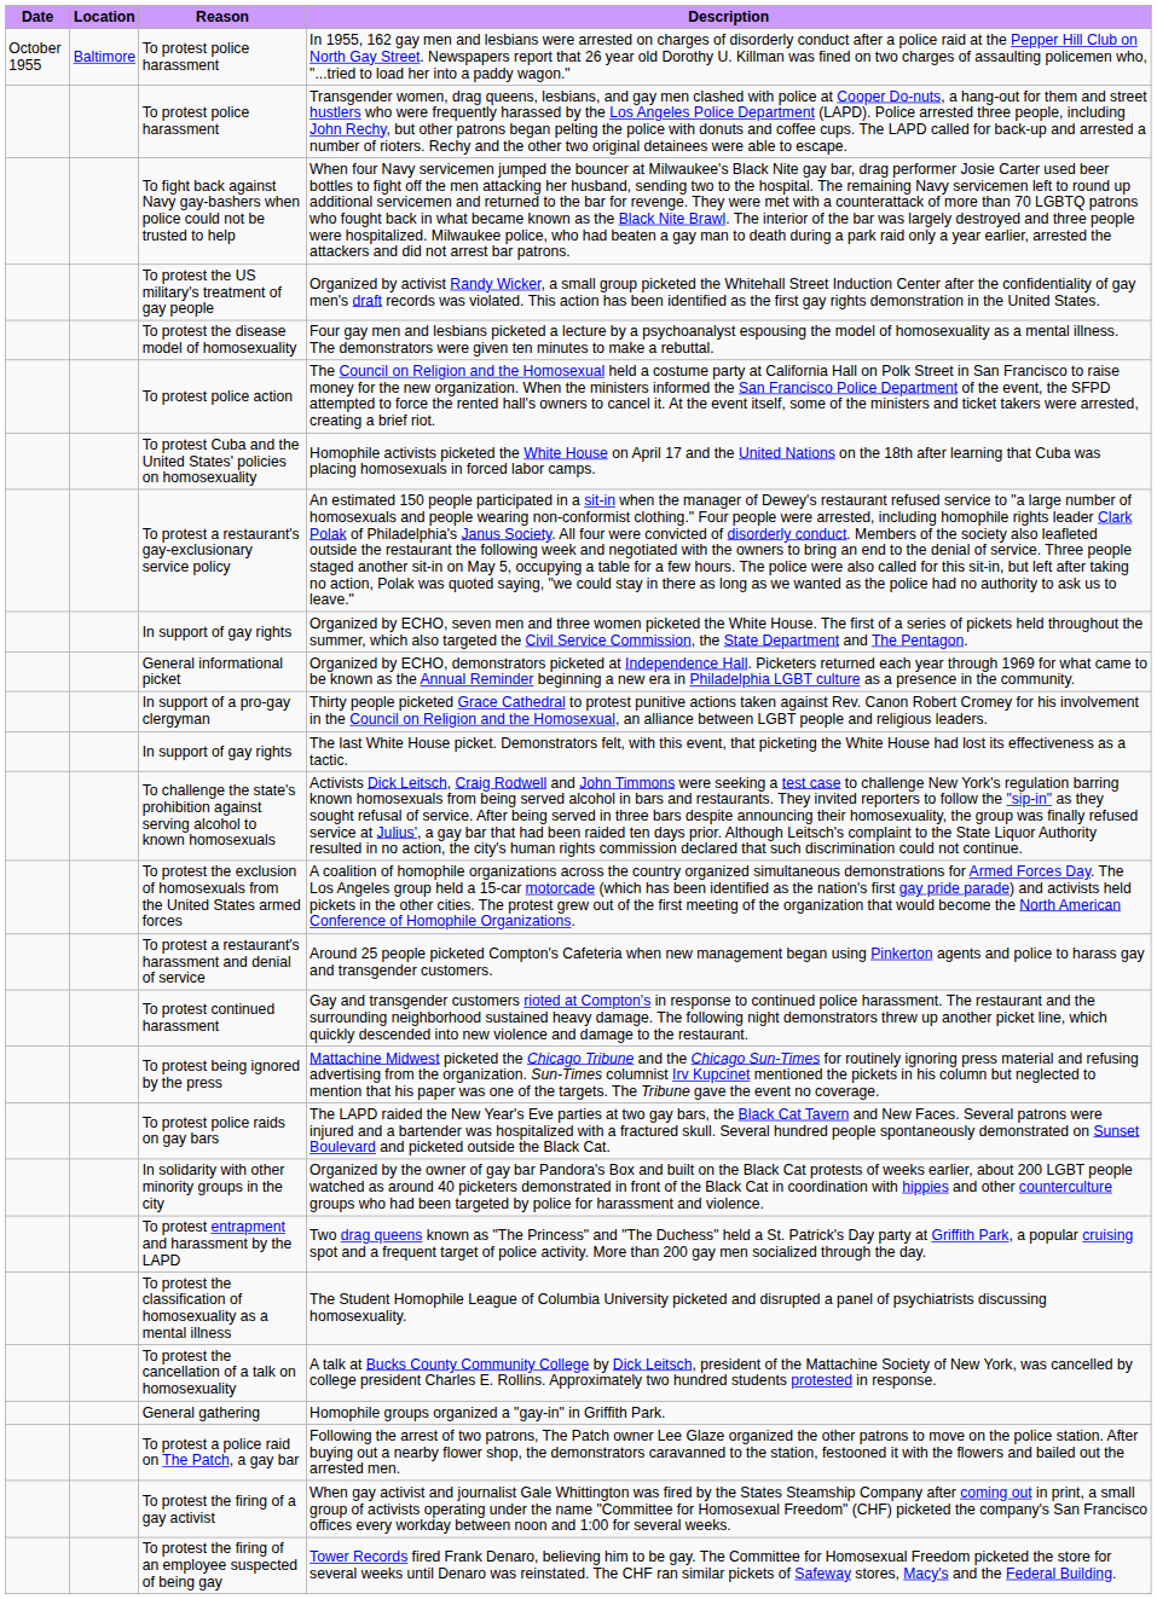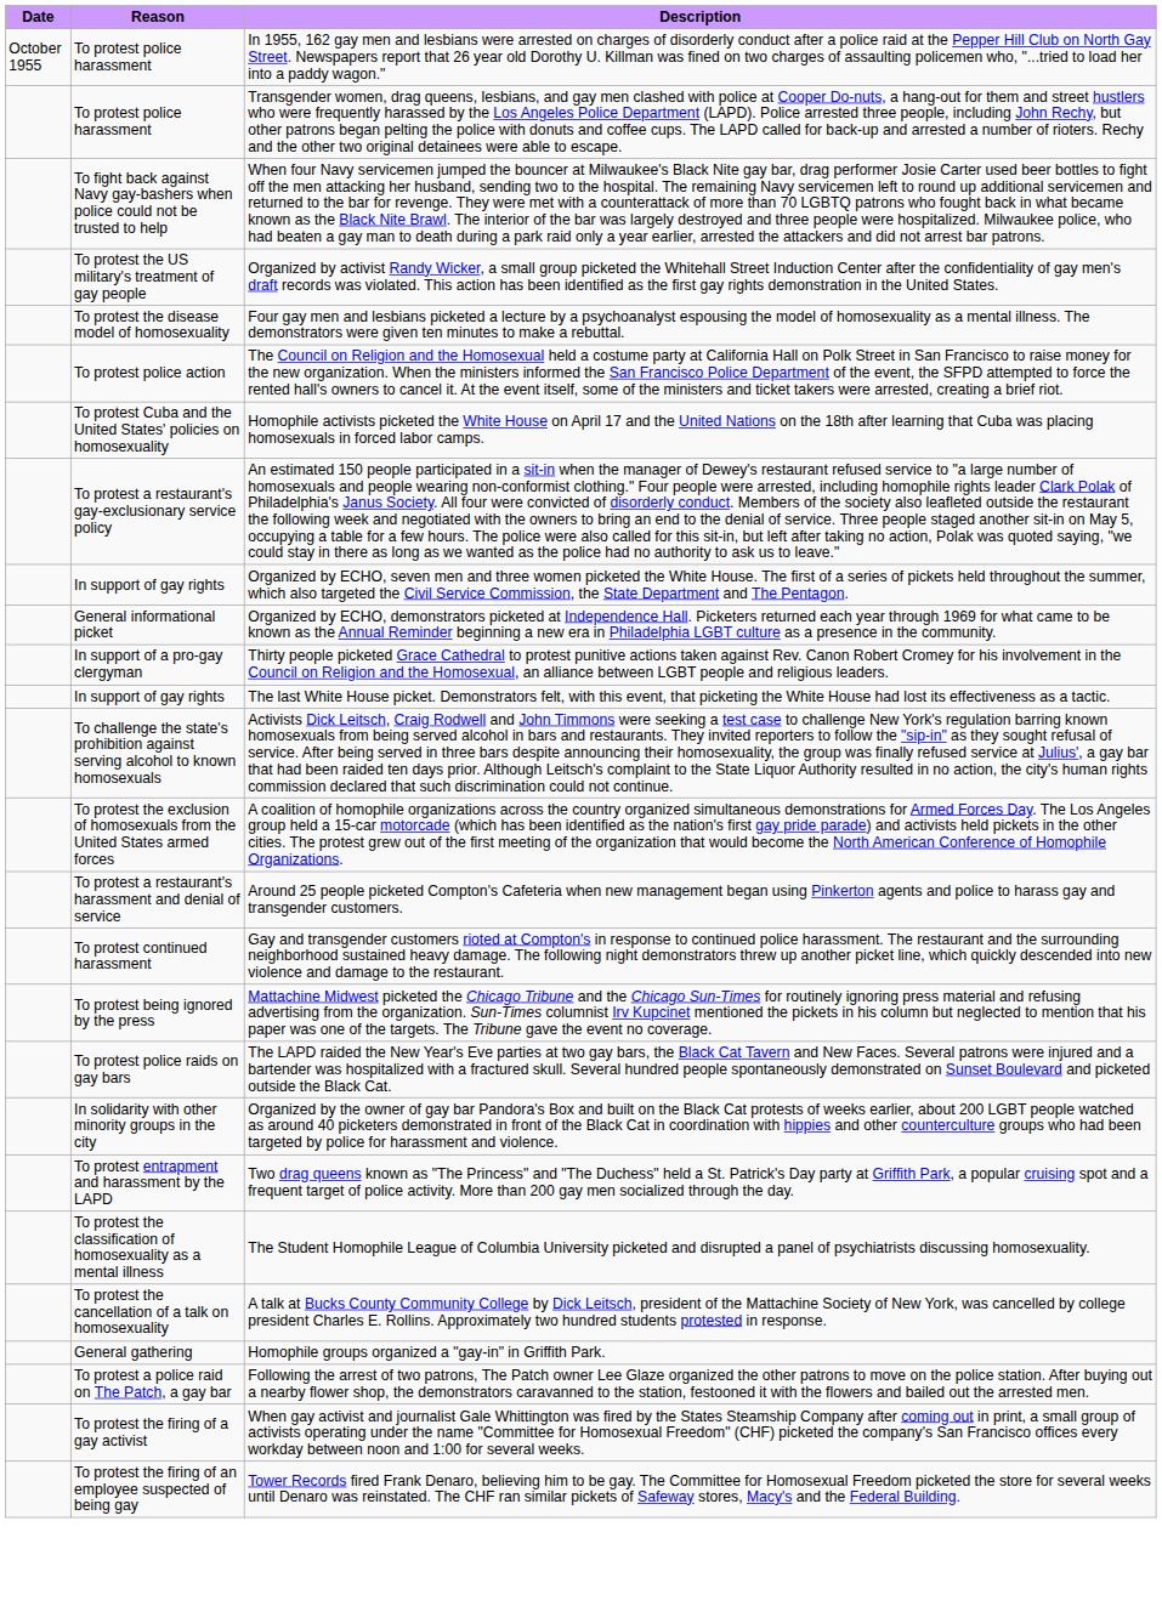 <table class="wikitable sortable">
 <tr>
 <th style="background:#CC99FF; width=40%">Date</th>
-<th style="background:#CC99FF; width=10%">Location</th>
 <th style="background:#CC99FF; width=15%" class="unsortable">Reason</th>
 <th style="background:#CC99FF; width=35%" class="unsortable">Description</th>
 </tr>
 <tr>
 <td>October 1955</td>
-<td><a href='#'>Baltimore</a></td>
 <td>To protest police harassment</td>
 <td>In 1955, 162 gay men and lesbians were arrested on charges of disorderly conduct after a police raid at the <a href='#'>Pepper Hill Club on North Gay Street</a>. Newspapers report that 26 year old Dorothy U. Killman was fined on two charges of assaulting policemen who, "...tried to load her into a paddy wagon."</td>
 </tr>
 <tr>
-<td></td>
 <td></td>
 <td>To protest police harassment</td>
 <td>Transgender women, drag queens, lesbians, and gay men clashed with police at <a href='#'>Cooper Do-nuts</a>, a hang-out for them and street <a href='#'>hustlers</a> who were frequently harassed by the <a href='#'>Los Angeles Police Department</a> (LAPD). Police arrested three people, including <a href='#'>John Rechy</a>, but other patrons began pelting the police with donuts and coffee cups. The LAPD called for back-up and arrested a number of rioters. Rechy and the other two original detainees were able to escape.</td>
 </tr>
 <tr>
 <td></td>
-<td></td>
 <td>To fight back against Navy gay-bashers when police could not be trusted to help</td>
 <td>When four Navy servicemen jumped the bouncer at Milwaukee's Black Nite gay bar, drag performer Josie Carter used beer bottles to fight off the men attacking her husband, sending two to the hospital.  The remaining Navy servicemen left to round up additional servicemen and returned to the bar for revenge.  They were met with a counterattack of more than 70 LGBTQ patrons who fought back in what became known as the <a href='#'>Black Nite Brawl</a>.  The interior of the bar was largely destroyed and three people were hospitalized.  Milwaukee police, who had beaten a gay man to death during a park raid only a year earlier, arrested the attackers and did not arrest bar patrons.</td>
 </tr>
 <tr>
-<td></td>
 <td></td>
 <td>To protest the US military's treatment of gay people</td>
 <td>Organized by activist <a href='#'>Randy Wicker</a>, a small group picketed the Whitehall Street Induction Center after the confidentiality of gay men's <a href='#'>draft</a> records was violated. This action has been identified as the first gay rights demonstration in the United States.</td>
 </tr>
 <tr>
 <td></td>
-<td></td>
 <td>To protest the disease model of homosexuality</td>
 <td>Four gay men and lesbians picketed a lecture by a psychoanalyst espousing the model of homosexuality as a mental illness. The demonstrators were given ten minutes to make a rebuttal.</td>
 </tr>
 <tr>
-<td></td>
 <td></td>
 <td>To protest police action</td>
 <td>The <a href='#'>Council on Religion and the Homosexual</a> held a costume party at California Hall on Polk Street in San Francisco to raise money for the new organization. When the ministers informed the <a href='#'>San Francisco Police Department</a> of the event, the SFPD attempted to force the rented hall's owners to cancel it. At the event itself, some of the ministers and ticket takers were arrested, creating a brief riot.</td>
 </tr>
 <tr>
 <td></td>
-<td></td>
 <td>To protest Cuba and the United States' policies on homosexuality</td>
 <td>Homophile activists picketed the <a href='#'>White House</a> on April 17 and the <a href='#'>United Nations</a> on the 18th after learning that Cuba was placing homosexuals in forced labor camps.</td>
 </tr>
 <tr>
-<td></td>
 <td></td>
 <td>To protest a restaurant's gay-exclusionary service policy</td>
 <td>An estimated 150 people participated in a <a href='#'>sit-in</a> when the manager of Dewey's restaurant refused service to "a large number of homosexuals and people wearing non-conformist clothing." Four people were arrested, including homophile rights leader <a href='#'>Clark Polak</a> of Philadelphia's <a href='#'>Janus Society</a>. All four were convicted of <a href='#'>disorderly conduct</a>. Members of the society also leafleted outside the restaurant the following week and negotiated with the owners to bring an end to the denial of service. Three people staged another sit-in on May 5, occupying a table for a few hours. The police were also called for this sit-in, but left after taking no action, Polak was quoted saying, "we could stay in there as long as we wanted as the police had no authority to ask us to leave."</td>
 </tr>
 <tr>
 <td></td>
-<td></td>
 <td>In support of gay rights</td>
 <td>Organized by ECHO, seven men and three women picketed the White House. The first of a series of pickets held throughout the summer, which also targeted the <a href='#'>Civil Service Commission</a>, the <a href='#'>State Department</a> and <a href='#'>The Pentagon</a>.</td>
 </tr>
 <tr>
-<td></td>
 <td></td>
 <td>General informational picket</td>
 <td>Organized by ECHO, demonstrators picketed at <a href='#'>Independence Hall</a>. Picketers returned each year through 1969 for what came to be known as the <a href='#'>Annual Reminder</a> beginning a new era in <a href='#'>Philadelphia LGBT culture</a> as a presence in the community.</td>
 </tr>
 <tr>
 <td></td>
-<td></td>
 <td>In support of a pro-gay clergyman</td>
 <td>Thirty people picketed <a href='#'>Grace Cathedral</a> to protest punitive actions taken against Rev. Canon Robert Cromey for his involvement in the <a href='#'>Council on Religion and the Homosexual</a>, an alliance between LGBT people and religious leaders.</td>
 </tr>
 <tr>
-<td></td>
 <td></td>
 <td>In support of gay rights</td>
 <td>The last White House picket. Demonstrators felt, with this event, that picketing the White House had lost its effectiveness as a tactic.</td>
 </tr>
 <tr>
 <td></td>
-<td></td>
 <td>To challenge the state's prohibition against serving alcohol to known homosexuals</td>
 <td>Activists <a href='#'>Dick Leitsch</a>, <a href='#'>Craig Rodwell</a> and <a href='#'>John Timmons</a> were seeking a <a href='#'>test case</a> to challenge New York's regulation barring known homosexuals from being served alcohol in bars and restaurants. They invited reporters to follow the <a href='#'>"sip-in"</a> as they sought refusal of service.  After being served in three bars despite announcing their homosexuality, the group was finally refused service at <a href='#'>Julius'</a>, a gay bar that had been raided ten days prior. Although Leitsch's complaint to the State Liquor Authority resulted in no action, the city's human rights commission declared that such discrimination could not continue.</td>
 </tr>
 <tr>
-<td></td>
 <td></td>
 <td>To protest the exclusion of homosexuals from the United States armed forces</td>
 <td>A coalition of homophile organizations across the country organized simultaneous demonstrations for <a href='#'>Armed Forces Day</a>. The Los Angeles group held a 15-car <a href='#'>motorcade</a> (which has been identified as the nation's first <a href='#'>gay pride parade</a>) and activists held pickets in the other cities. The protest grew out of the first meeting of the organization that would become the <a href='#'>North American Conference of Homophile Organizations</a>.</td>
 </tr>
 <tr>
 <td></td>
-<td></td>
 <td>To protest a restaurant's harassment and denial of service</td>
 <td>Around 25 people picketed Compton's Cafeteria when new management began using <a href='#'>Pinkerton</a> agents and police to harass gay and transgender customers.</td>
 </tr>
 <tr>
-<td></td>
 <td></td>
 <td>To protest continued harassment</td>
 <td>Gay and transgender customers <a href='#'>rioted at Compton's</a> in response to continued police harassment. The restaurant and the surrounding neighborhood sustained heavy damage. The following night demonstrators threw up another picket line, which quickly descended into new violence and damage to the restaurant.</td>
 </tr>
 <tr>
 <td></td>
-<td></td>
 <td>To protest being ignored by the press</td>
 <td><a href='#'>Mattachine Midwest</a> picketed the <em><a href='#'>Chicago Tribune</a></em> and the <em><a href='#'>Chicago Sun-Times</a></em> for routinely ignoring press material and refusing advertising from the organization. <em>Sun-Times</em> columnist <a href='#'>Irv Kupcinet</a> mentioned the pickets in his column but neglected to mention that his paper was one of the targets. The <em>Tribune</em> gave the event no coverage.</td>
 </tr>
 <tr>
-<td></td>
 <td></td>
 <td>To protest police raids on gay bars</td>
 <td>The LAPD raided the New Year's Eve parties at two gay bars, the <a href='#'>Black Cat Tavern</a> and New Faces. Several patrons were injured and a bartender was hospitalized with a fractured skull. Several hundred people spontaneously demonstrated on <a href='#'>Sunset Boulevard</a> and picketed outside the Black Cat.</td>
 </tr>
 <tr>
 <td></td>
-<td></td>
 <td>In solidarity with other minority groups in the city</td>
 <td>Organized by the owner of gay bar Pandora's Box and built on the Black Cat protests of weeks earlier, about 200 LGBT people watched as around 40 picketers demonstrated in front of the Black Cat in coordination with <a href='#'>hippies</a> and other <a href='#'>counterculture</a> groups who had been targeted by police for harassment and violence.</td>
 </tr>
 <tr>
-<td></td>
 <td></td>
 <td>To protest <a href='#'>entrapment</a> and harassment by the LAPD</td>
 <td>Two <a href='#'>drag queens</a> known as "The Princess" and "The Duchess" held a St. Patrick's Day party at <a href='#'>Griffith Park</a>, a popular <a href='#'>cruising</a> spot and a frequent target of police activity. More than 200 gay men socialized through the day.</td>
 </tr>
 <tr>
 <td></td>
-<td></td>
 <td>To protest the classification of homosexuality as a mental illness</td>
 <td>The Student Homophile League of Columbia University picketed and disrupted a panel of psychiatrists discussing homosexuality.</td>
 </tr>
 <tr>
-<td></td>
 <td></td>
 <td>To protest the cancellation of a talk on homosexuality</td>
 <td>A talk at <a href='#'>Bucks County Community College</a> by <a href='#'>Dick Leitsch</a>, president of the Mattachine Society of New York, was cancelled by college president Charles E. Rollins. Approximately two hundred students <a href='#'>protested</a> in response.</td>
 </tr>
 <tr>
 <td></td>
-<td></td>
 <td>General gathering</td>
 <td>Homophile groups organized a "gay-in" in Griffith Park.</td>
 </tr>
 <tr>
-<td></td>
 <td></td>
 <td>To protest a police raid on <a href='#'>The Patch</a>, a gay bar</td>
 <td>Following the arrest of two patrons, The Patch owner Lee Glaze organized the other patrons to move on the police station. After buying out a nearby flower shop, the demonstrators caravanned to the station, festooned it with the flowers and bailed out the arrested men.</td>
 </tr>
 <tr>
 <td></td>
-<td></td>
 <td>To protest the firing of a gay activist</td>
 <td>When gay activist and journalist Gale Whittington was fired by the States Steamship Company after <a href='#'>coming out</a> in print, a small group of activists operating under the name "Committee for Homosexual Freedom" (CHF) picketed the company's San Francisco offices every workday between noon and 1:00 for several weeks.</td>
 </tr>
 <tr>
 <td></td>
-<td></td>
 <td>To protest the firing of an employee suspected of being gay</td>
 <td><a href='#'>Tower Records</a> fired Frank Denaro, believing him to be gay. The Committee for Homosexual Freedom picketed the store for several weeks until Denaro was reinstated. The CHF ran similar pickets of <a href='#'>Safeway</a> stores, <a href='#'>Macy's</a> and the <a href='#'>Federal Building</a>.</td>
 </tr>
 </table>
